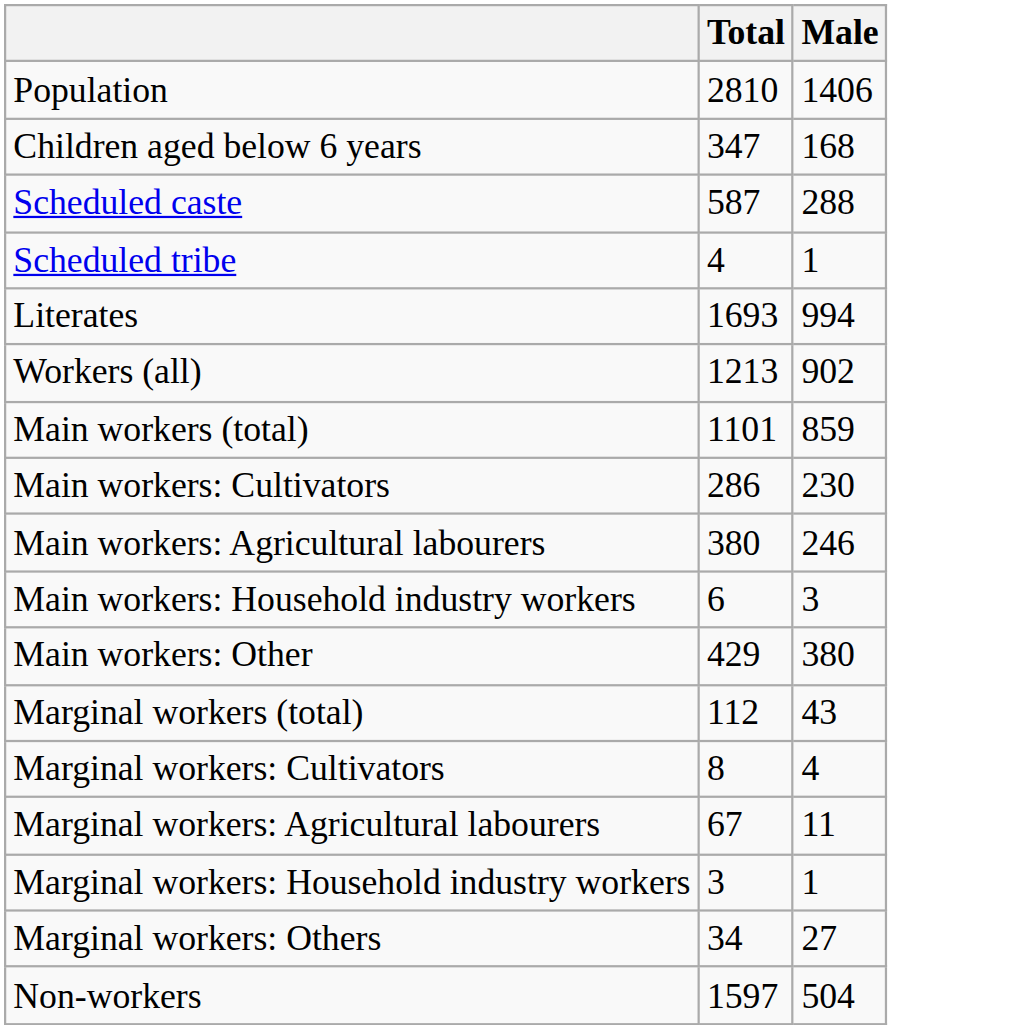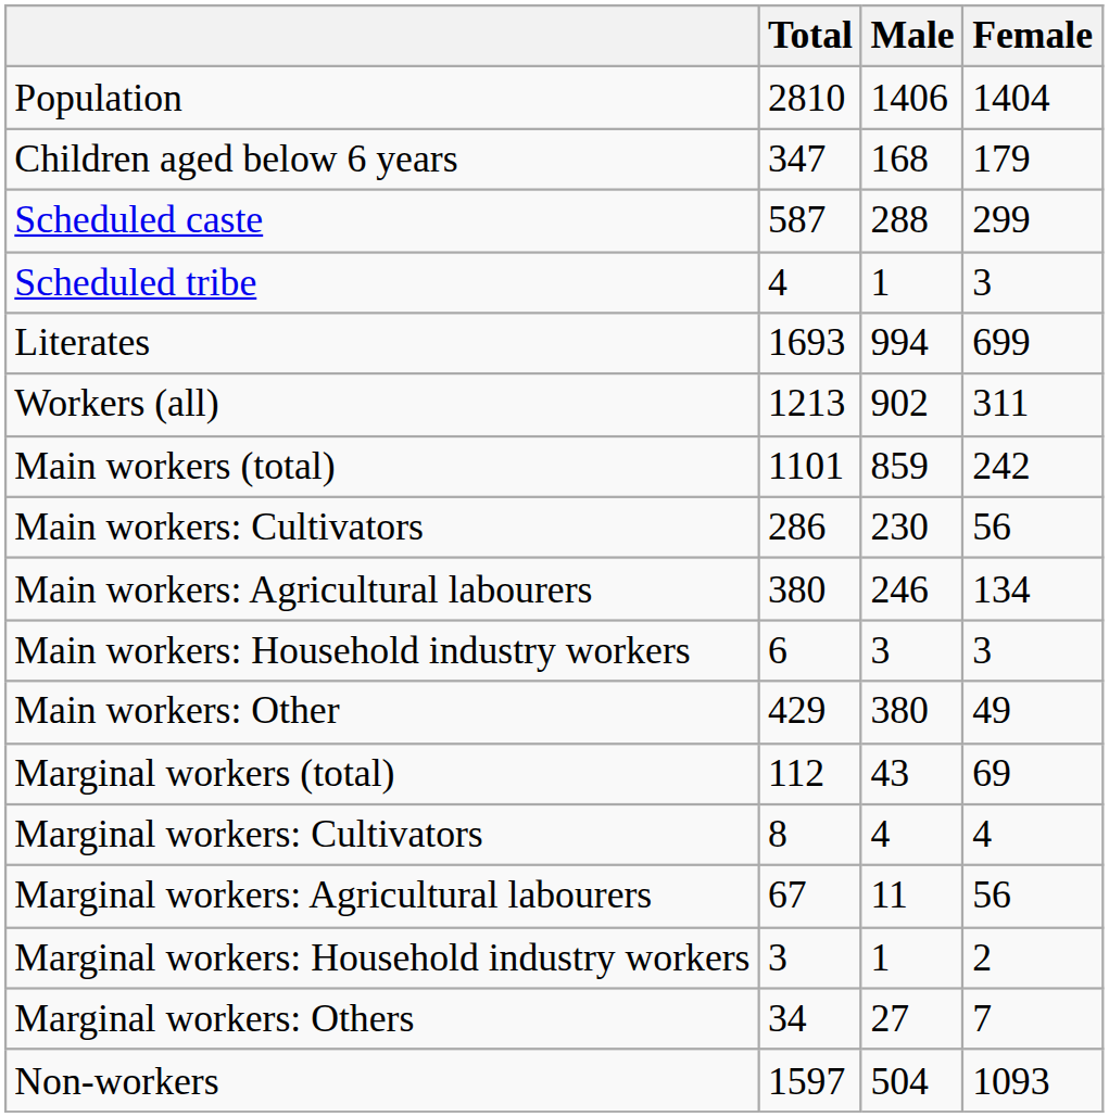 <table class="wikitable sortable">
 <tr>
 <th></th>
 <th>Total</th>
 <th>Male</th>
+<th>Female</th>
 </tr>
 <tr>
 <td>Population</td>
 <td>2810</td>
 <td>1406</td>
+<td>1404</td>
 </tr>
 <tr>
 <td>Children aged below 6 years</td>
 <td>347</td>
 <td>168</td>
+<td>179</td>
 </tr>
 <tr>
 <td><a href='#'>Scheduled caste</a></td>
 <td>587</td>
 <td>288</td>
+<td>299</td>
 </tr>
 <tr>
 <td><a href='#'>Scheduled tribe</a></td>
 <td>4</td>
 <td>1</td>
+<td>3</td>
 </tr>
 <tr>
 <td>Literates</td>
 <td>1693</td>
 <td>994</td>
+<td>699</td>
 </tr>
 <tr>
 <td>Workers (all)</td>
 <td>1213</td>
 <td>902</td>
+<td>311</td>
 </tr>
 <tr>
 <td>Main workers (total)</td>
 <td>1101</td>
 <td>859</td>
+<td>242</td>
 </tr>
 <tr>
 <td>Main workers: Cultivators</td>
 <td>286</td>
 <td>230</td>
+<td>56</td>
 </tr>
 <tr>
 <td>Main workers: Agricultural labourers</td>
 <td>380</td>
 <td>246</td>
+<td>134</td>
 </tr>
 <tr>
 <td>Main workers: Household industry workers</td>
 <td>6</td>
+<td>3</td>
 <td>3</td>
 </tr>
 <tr>
 <td>Main workers: Other</td>
 <td>429</td>
 <td>380</td>
+<td>49</td>
 </tr>
 <tr>
 <td>Marginal workers (total)</td>
 <td>112</td>
 <td>43</td>
+<td>69</td>
 </tr>
 <tr>
 <td>Marginal workers: Cultivators</td>
 <td>8</td>
+<td>4</td>
 <td>4</td>
 </tr>
 <tr>
 <td>Marginal workers: Agricultural labourers</td>
 <td>67</td>
 <td>11</td>
+<td>56</td>
 </tr>
 <tr>
 <td>Marginal workers: Household industry workers</td>
 <td>3</td>
 <td>1</td>
+<td>2</td>
 </tr>
 <tr>
 <td>Marginal workers: Others</td>
 <td>34</td>
 <td>27</td>
+<td>7</td>
 </tr>
 <tr>
 <td>Non-workers</td>
 <td>1597</td>
 <td>504</td>
+<td>1093</td>
 </tr>
 </table>
